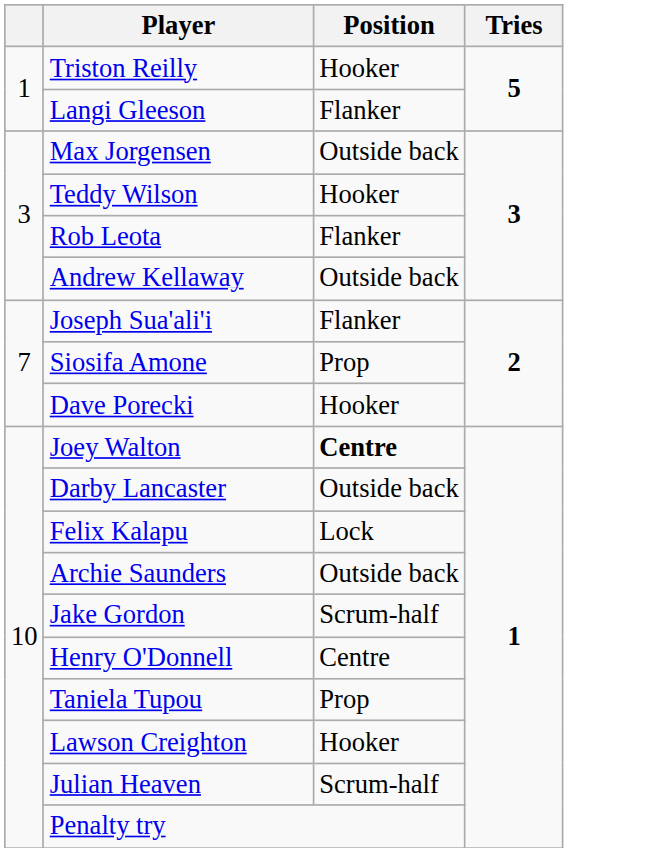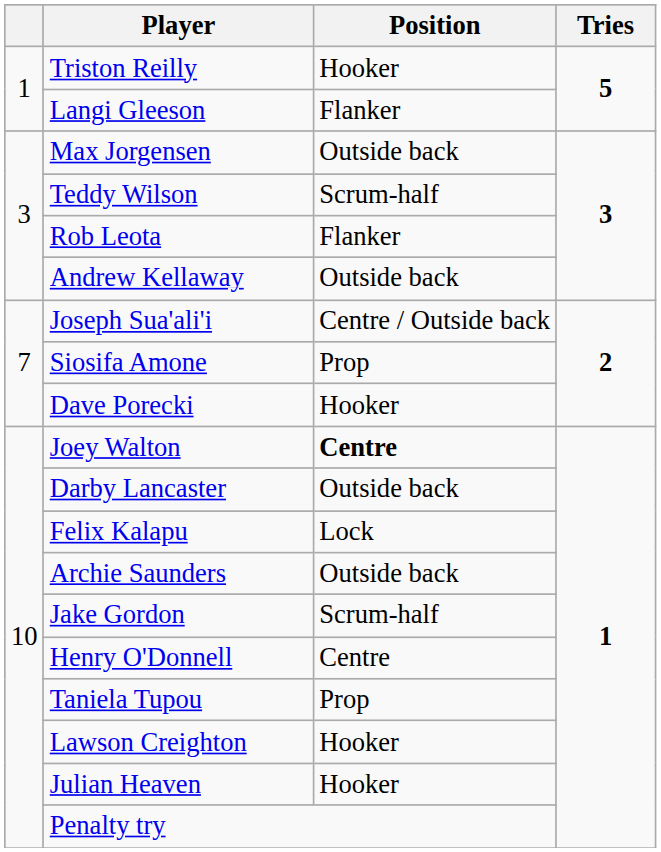 <table class="wikitable">
 <tr>
 <th></th>
 <th width=155>Player</th>
 <th>Position</th>
 <th width=52>Tries</th>
 </tr>
 <tr>
 <td align=center rowspan=2>1</td>
 <td> <a href='#'>Triston Reilly</a></td>
 <td>Hooker</td>
 <td align=center rowspan=2><strong>5</strong></td>
 </tr>
 <tr>
 <td> <a href='#'>Langi Gleeson</a></td>
 <td>Flanker</td>
 </tr>
 <tr>
 <td align=center rowspan=4>3</td>
 <td> <a href='#'>Max Jorgensen</a></td>
 <td>Outside back</td>
 <td align=center rowspan=4><strong>3</strong></td>
 </tr>
 <tr>
 <td> <a href='#'>Teddy Wilson</a></td>
-<td>Hooker</td>
+<td>Scrum-half</td>
 </tr>
 <tr>
 <td> <a href='#'>Rob Leota</a></td>
 <td>Flanker</td>
 </tr>
 <tr>
 <td> <a href='#'>Andrew Kellaway</a></td>
 <td>Outside back</td>
 </tr>
 <tr>
 <td align=center rowspan=3>7</td>
 <td> <a href='#'>Joseph Sua'ali'i</a></td>
-<td>Flanker</td>
+<td>Centre / Outside back</td>
 <td align=center rowspan=3><strong>2</strong></td>
 </tr>
 <tr>
 <td> <a href='#'>Siosifa Amone</a></td>
 <td>Prop</td>
 </tr>
 <tr>
 <td> <a href='#'>Dave Porecki</a></td>
 <td>Hooker</td>
 </tr>
 <tr>
 <td align=center rowspan=10>10</td>
 <td> <a href='#'>Joey Walton</a></td>
 <td><strong>Centre</strong></td>
 <td align=center rowspan=10><strong>1</strong></td>
 </tr>
 <tr>
 <td> <a href='#'>Darby Lancaster</a></td>
 <td>Outside back</td>
 </tr>
 <tr>
 <td> <a href='#'>Felix Kalapu</a></td>
 <td>Lock</td>
 </tr>
 <tr>
 <td> <a href='#'>Archie Saunders</a></td>
 <td>Outside back</td>
 </tr>
 <tr>
 <td> <a href='#'>Jake Gordon</a></td>
 <td>Scrum-half</td>
 </tr>
 <tr>
 <td> <a href='#'>Henry O'Donnell</a></td>
 <td>Centre</td>
 </tr>
 <tr>
 <td> <a href='#'>Taniela Tupou</a></td>
 <td>Prop</td>
 </tr>
 <tr>
 <td> <a href='#'>Lawson Creighton</a></td>
 <td>Hooker</td>
 </tr>
 <tr>
 <td> <a href='#'>Julian Heaven</a></td>
-<td>Scrum-half</td>
+<td>Hooker</td>
 </tr>
 <tr>
 <td colspan=2><a href='#'>Penalty try</a></td>
 </tr>
 </table>
